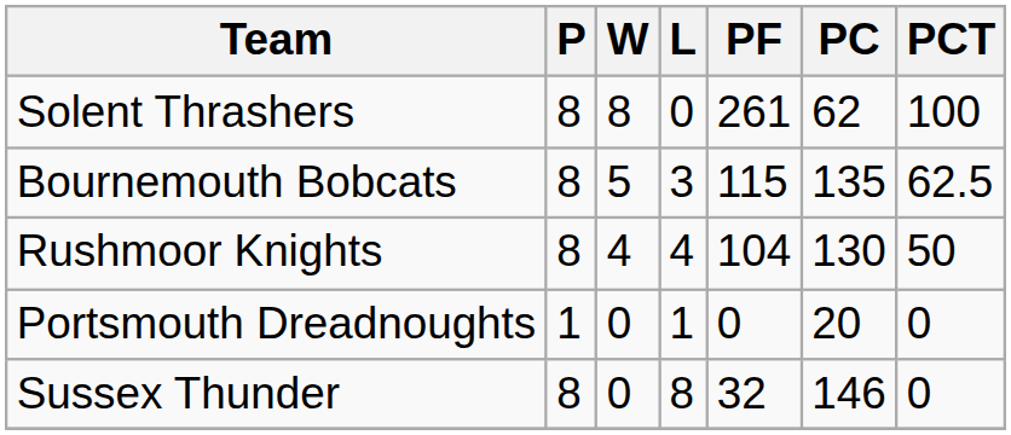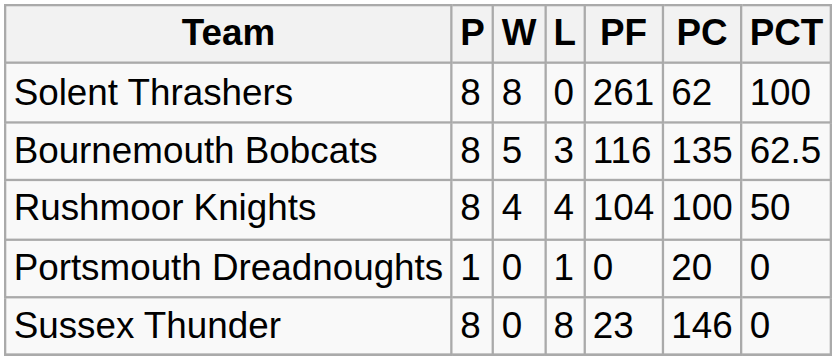 <table class="wikitable">
 <tr>
 <th>Team</th>
 <th>P</th>
 <th>W</th>
 <th>L</th>
 <th>PF</th>
 <th>PC</th>
 <th>PCT</th>
 </tr>
 <tr>
 <td>Solent Thrashers</td>
 <td>8</td>
 <td>8</td>
 <td>0</td>
 <td>261</td>
 <td>62</td>
 <td>100</td>
 </tr>
 <tr>
 <td>Bournemouth Bobcats</td>
 <td>8</td>
 <td>5</td>
 <td>3</td>
-<td>115</td>
+<td>116</td>
 <td>135</td>
 <td>62.5</td>
 </tr>
 <tr>
 <td>Rushmoor Knights</td>
 <td>8</td>
 <td>4</td>
 <td>4</td>
 <td>104</td>
-<td>130</td>
+<td>100</td>
 <td>50</td>
 </tr>
 <tr>
 <td>Portsmouth Dreadnoughts</td>
 <td>1</td>
 <td>0</td>
 <td>1</td>
 <td>0</td>
 <td>20</td>
 <td>0</td>
 </tr>
 <tr>
 <td>Sussex Thunder</td>
 <td>8</td>
 <td>0</td>
 <td>8</td>
-<td>32</td>
+<td>23</td>
 <td>146</td>
 <td>0</td>
 </tr>
 <tr>
 </tr>
 </table>
